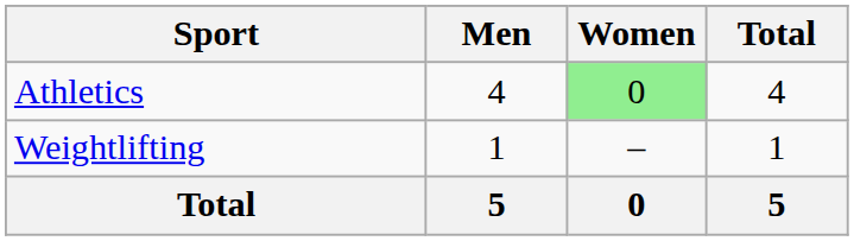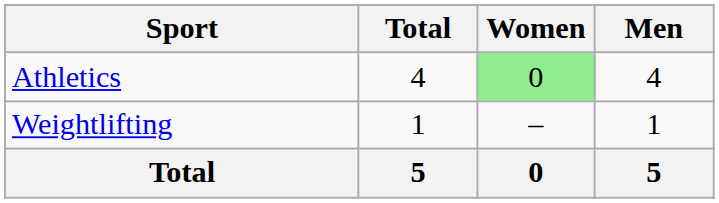 <table class="wikitable sortable" style="text-align:center;">
 <tr>
 <th width=180>Sport</th>
+<th width=55>Total</th>
+<th width=55>Women</th>
 <th width=55>Men</th>
-<th width=55>Women</th>
-<th width=55>Total</th>
 </tr>
 <tr>
 <td align=left><a href='#'>Athletics</a></td>
 <td>4</td>
 <td style="background: lightgreen;">0</td>
 <td>4</td>
 </tr>
 <tr>
 <td align=left><a href='#'>Weightlifting</a></td>
 <td>1</td>
 <td>–</td>
 <td>1</td>
 </tr>
 <tr>
 <th>Total</th>
 <th>5</th>
 <th>0</th>
 <th>5</th>
 </tr>
 </table>
